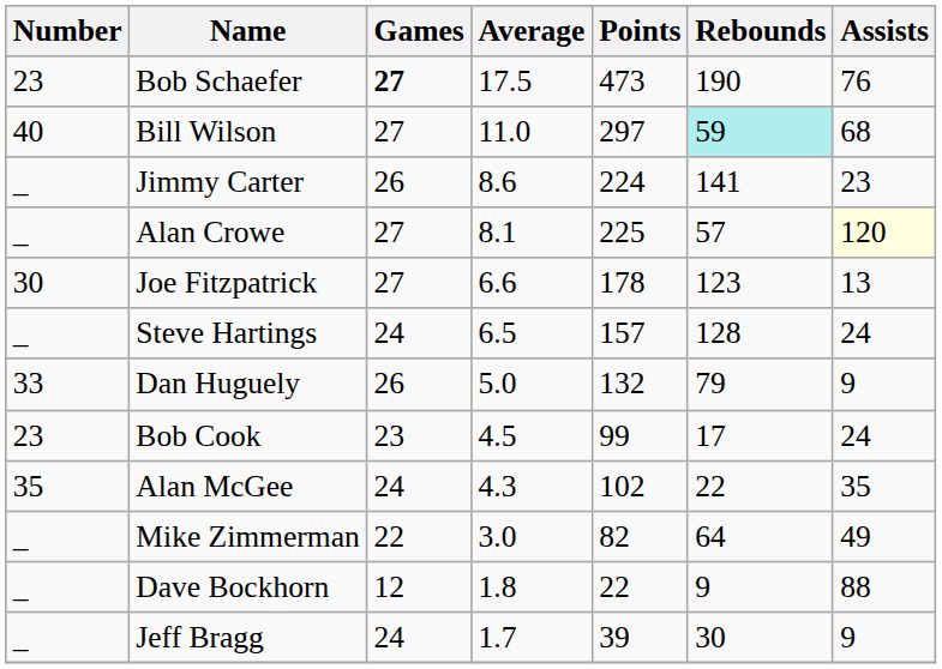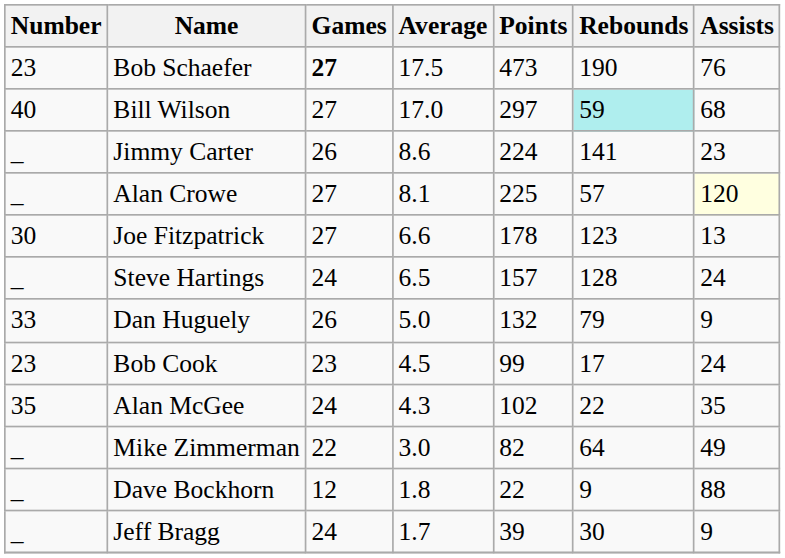 <table class="wikitable" style="font-size: 95%;">
 <tr>
 <th>Number</th>
 <th>Name</th>
 <th>Games</th>
 <th>Average</th>
 <th>Points</th>
 <th>Rebounds</th>
 <th>Assists</th>
 </tr>
 <tr>
 <td>23</td>
 <td>Bob Schaefer</td>
 <td><strong>27</strong></td>
 <td>17.5</td>
 <td>473</td>
 <td>190</td>
 <td>76</td>
 </tr>
 <tr>
 <td>40</td>
 <td>Bill Wilson</td>
 <td>27</td>
-<td>11.0</td>
+<td>17.0</td>
 <td>297</td>
 <td style="background: paleturquoise;">59</td>
 <td>68</td>
 </tr>
 <tr>
 <td>_</td>
 <td>Jimmy Carter</td>
 <td>26</td>
 <td>8.6</td>
 <td>224</td>
 <td>141</td>
 <td>23</td>
 </tr>
 <tr>
 <td>_</td>
 <td>Alan Crowe</td>
 <td>27</td>
 <td>8.1</td>
 <td>225</td>
 <td>57</td>
 <td style="background: lightyellow;">120</td>
 </tr>
 <tr>
 <td>30</td>
 <td>Joe Fitzpatrick</td>
 <td>27</td>
 <td>6.6</td>
 <td>178</td>
 <td>123</td>
 <td>13</td>
 </tr>
 <tr>
 <td>_</td>
 <td>Steve Hartings</td>
 <td>24</td>
 <td>6.5</td>
 <td>157</td>
 <td>128</td>
 <td>24</td>
 </tr>
 <tr>
 <td>33</td>
 <td>Dan Huguely</td>
 <td>26</td>
 <td>5.0</td>
 <td>132</td>
 <td>79</td>
 <td>9</td>
 </tr>
 <tr>
 <td>23</td>
 <td>Bob Cook</td>
 <td>23</td>
 <td>4.5</td>
 <td>99</td>
 <td>17</td>
 <td>24</td>
 </tr>
 <tr>
 <td>35</td>
 <td>Alan McGee</td>
 <td>24</td>
 <td>4.3</td>
 <td>102</td>
 <td>22</td>
 <td>35</td>
 </tr>
 <tr>
 <td>_</td>
 <td>Mike Zimmerman</td>
 <td>22</td>
 <td>3.0</td>
 <td>82</td>
 <td>64</td>
 <td>49</td>
 </tr>
 <tr>
 <td>_</td>
 <td>Dave Bockhorn</td>
 <td>12</td>
 <td>1.8</td>
 <td>22</td>
 <td>9</td>
 <td>88</td>
 </tr>
 <tr>
 <td>_</td>
 <td>Jeff Bragg</td>
 <td>24</td>
 <td>1.7</td>
 <td>39</td>
 <td>30</td>
 <td>9</td>
 </tr>
 <tr>
 </tr>
 </table>
